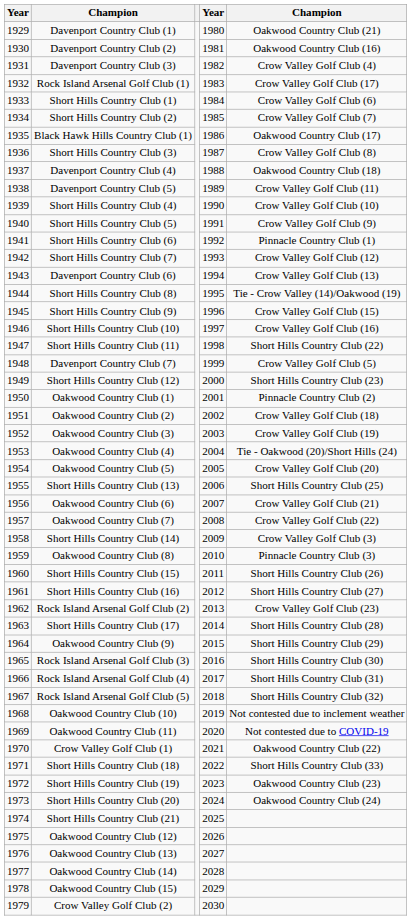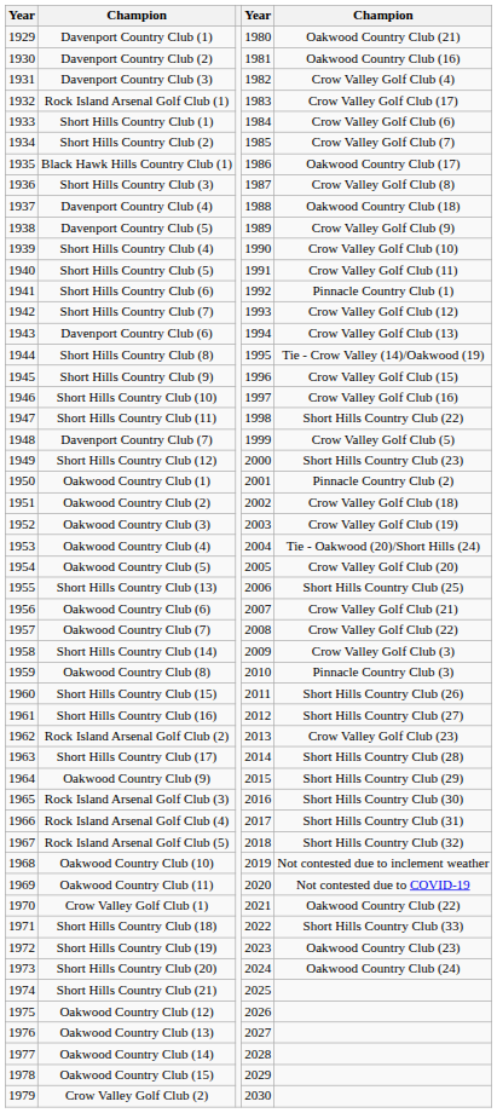 <table class="wikitable" style="text-align: center">
 <tr>
 <th>Year</th>
 <th>Champion</th>
 <th></th>
 <th>Year</th>
 <th>Champion</th>
 </tr>
 <tr>
 <td>1929</td>
 <td>Davenport Country Club (1)</td>
 <td rowspan=51></td>
 <td>1980</td>
 <td>Oakwood Country Club (21)</td>
 </tr>
 <tr>
 <td>1930</td>
 <td>Davenport Country Club (2)</td>
 <td>1981</td>
 <td>Oakwood Country Club (16)</td>
 </tr>
 <tr>
 <td>1931</td>
 <td>Davenport Country Club (3)</td>
 <td>1982</td>
 <td>Crow Valley Golf Club (4)</td>
 </tr>
 <tr>
 <td>1932</td>
 <td>Rock Island Arsenal Golf Club (1)</td>
 <td>1983</td>
 <td>Crow Valley Golf Club (17)</td>
 </tr>
 <tr>
 <td>1933</td>
 <td>Short Hills Country Club (1)</td>
 <td>1984</td>
 <td>Crow Valley Golf Club (6)</td>
 </tr>
 <tr>
 <td>1934</td>
 <td>Short Hills Country Club (2)</td>
 <td>1985</td>
 <td>Crow Valley Golf Club (7)</td>
 </tr>
 <tr>
 <td>1935</td>
 <td>Black Hawk Hills Country Club (1)</td>
 <td>1986</td>
 <td>Oakwood Country Club (17)</td>
 </tr>
 <tr>
 <td>1936</td>
 <td>Short Hills Country Club (3)</td>
 <td>1987</td>
 <td>Crow Valley Golf Club (8)</td>
 </tr>
 <tr>
 <td>1937</td>
 <td>Davenport Country Club (4)</td>
 <td>1988</td>
 <td>Oakwood Country Club (18)</td>
 </tr>
 <tr>
 <td>1938</td>
 <td>Davenport Country Club (5)</td>
 <td>1989</td>
-<td>Crow Valley Golf Club (11)</td>
+<td>Crow Valley Golf Club (9)</td>
 </tr>
 <tr>
 <td>1939</td>
 <td>Short Hills Country Club (4)</td>
 <td>1990</td>
 <td>Crow Valley Golf Club (10)</td>
 </tr>
 <tr>
 <td>1940</td>
 <td>Short Hills Country Club (5)</td>
 <td>1991</td>
-<td>Crow Valley Golf Club (9)</td>
+<td>Crow Valley Golf Club (11)</td>
 </tr>
 <tr>
 <td>1941</td>
 <td>Short Hills Country Club (6)</td>
 <td>1992</td>
 <td>Pinnacle Country Club (1)</td>
 </tr>
 <tr>
 <td>1942</td>
 <td>Short Hills Country Club (7)</td>
 <td>1993</td>
 <td>Crow Valley Golf Club (12)</td>
 </tr>
 <tr>
 <td>1943</td>
 <td>Davenport Country Club (6)</td>
 <td>1994</td>
 <td>Crow Valley Golf Club (13)</td>
 </tr>
 <tr>
 <td>1944</td>
 <td>Short Hills Country Club (8)</td>
 <td>1995</td>
 <td>Tie - Crow Valley (14)/Oakwood (19)</td>
 </tr>
 <tr>
 <td>1945</td>
 <td>Short Hills Country Club (9)</td>
 <td>1996</td>
 <td>Crow Valley Golf Club (15)</td>
 </tr>
 <tr>
 <td>1946</td>
 <td>Short Hills Country Club (10)</td>
 <td>1997</td>
 <td>Crow Valley Golf Club (16)</td>
 </tr>
 <tr>
 <td>1947</td>
 <td>Short Hills Country Club (11)</td>
 <td>1998</td>
 <td>Short Hills Country Club (22)</td>
 </tr>
 <tr>
 <td>1948</td>
 <td>Davenport Country Club (7)</td>
 <td>1999</td>
 <td>Crow Valley Golf Club (5)</td>
 </tr>
 <tr>
 <td>1949</td>
 <td>Short Hills Country Club (12)</td>
 <td>2000</td>
 <td>Short Hills Country Club (23)</td>
 </tr>
 <tr>
 <td>1950</td>
 <td>Oakwood Country Club (1)</td>
 <td>2001</td>
 <td>Pinnacle Country Club (2)</td>
 </tr>
 <tr>
 <td>1951</td>
 <td>Oakwood Country Club (2)</td>
 <td>2002</td>
 <td>Crow Valley Golf Club (18)</td>
 </tr>
 <tr>
 <td>1952</td>
 <td>Oakwood Country Club (3)</td>
 <td>2003</td>
 <td>Crow Valley Golf Club (19)</td>
 </tr>
 <tr>
 <td>1953</td>
 <td>Oakwood Country Club (4)</td>
 <td>2004</td>
 <td>Tie - Oakwood (20)/Short Hills (24)</td>
 </tr>
 <tr>
 <td>1954</td>
 <td>Oakwood Country Club (5)</td>
 <td>2005</td>
 <td>Crow Valley Golf Club (20)</td>
 </tr>
 <tr>
 <td>1955</td>
 <td>Short Hills Country Club (13)</td>
 <td>2006</td>
 <td>Short Hills Country Club (25)</td>
 </tr>
 <tr>
 <td>1956</td>
 <td>Oakwood Country Club (6)</td>
 <td>2007</td>
 <td>Crow Valley Golf Club (21)</td>
 </tr>
 <tr>
 <td>1957</td>
 <td>Oakwood Country Club (7)</td>
 <td>2008</td>
 <td>Crow Valley Golf Club (22)</td>
 </tr>
 <tr>
 <td>1958</td>
 <td>Short Hills Country Club (14)</td>
 <td>2009</td>
 <td>Crow Valley Golf Club (3)</td>
 </tr>
 <tr>
 <td>1959</td>
 <td>Oakwood Country Club (8)</td>
 <td>2010</td>
 <td>Pinnacle Country Club (3)</td>
 </tr>
 <tr>
 <td>1960</td>
 <td>Short Hills Country Club (15)</td>
 <td>2011</td>
 <td>Short Hills Country Club (26)</td>
 </tr>
 <tr>
 <td>1961</td>
 <td>Short Hills Country Club (16)</td>
 <td>2012</td>
 <td>Short Hills Country Club (27)</td>
 </tr>
 <tr>
 <td>1962</td>
 <td>Rock Island Arsenal Golf Club (2)</td>
 <td>2013</td>
 <td>Crow Valley Golf Club (23)</td>
 </tr>
 <tr>
 <td>1963</td>
 <td>Short Hills Country Club (17)</td>
 <td>2014</td>
 <td>Short Hills Country Club (28)</td>
 </tr>
 <tr>
 <td>1964</td>
 <td>Oakwood Country Club (9)</td>
 <td>2015</td>
 <td>Short Hills Country Club (29)</td>
 </tr>
 <tr>
 <td>1965</td>
 <td>Rock Island Arsenal Golf Club (3)</td>
 <td>2016</td>
 <td>Short Hills Country Club (30)</td>
 </tr>
 <tr>
 <td>1966</td>
 <td>Rock Island Arsenal Golf Club (4)</td>
 <td>2017</td>
 <td>Short Hills Country Club (31)</td>
 </tr>
 <tr>
 <td>1967</td>
 <td>Rock Island Arsenal Golf Club (5)</td>
 <td>2018</td>
 <td>Short Hills Country Club (32)</td>
 </tr>
 <tr>
 <td>1968</td>
 <td>Oakwood Country Club  (10)</td>
 <td>2019</td>
 <td>Not contested due to inclement weather</td>
 </tr>
 <tr>
 <td>1969</td>
 <td>Oakwood Country Club  (11)</td>
 <td>2020</td>
 <td>Not contested due to <a href='#'>COVID-19</a></td>
 </tr>
 <tr>
 <td>1970</td>
 <td>Crow Valley Golf Club (1)</td>
 <td>2021</td>
 <td>Oakwood Country Club (22)</td>
 </tr>
 <tr>
 <td>1971</td>
 <td>Short Hills Country Club  (18)</td>
 <td>2022</td>
 <td>Short Hills Country Club (33)</td>
 </tr>
 <tr>
 <td>1972</td>
 <td>Short Hills Country Club (19)</td>
 <td>2023</td>
 <td>Oakwood Country Club (23)</td>
 </tr>
 <tr>
 <td>1973</td>
 <td>Short Hills Country Club (20)</td>
 <td>2024</td>
 <td>Oakwood Country Club (24)</td>
 </tr>
 <tr>
 <td>1974</td>
 <td>Short Hills Country Club (21)</td>
 <td>2025</td>
 <td></td>
 </tr>
 <tr>
 <td>1975</td>
 <td>Oakwood Country Club  (12)</td>
 <td>2026</td>
 <td></td>
 </tr>
 <tr>
 <td>1976</td>
 <td>Oakwood Country Club  (13)</td>
 <td>2027</td>
 <td></td>
 </tr>
 <tr>
 <td>1977</td>
 <td>Oakwood Country Club  (14)</td>
 <td>2028</td>
 <td></td>
 </tr>
 <tr>
 <td>1978</td>
 <td>Oakwood Country Club  (15)</td>
 <td>2029</td>
 <td></td>
 </tr>
 <tr>
 <td>1979</td>
 <td>Crow Valley Golf Club  (2)</td>
 <td>2030</td>
 <td></td>
 </tr>
 </table>
